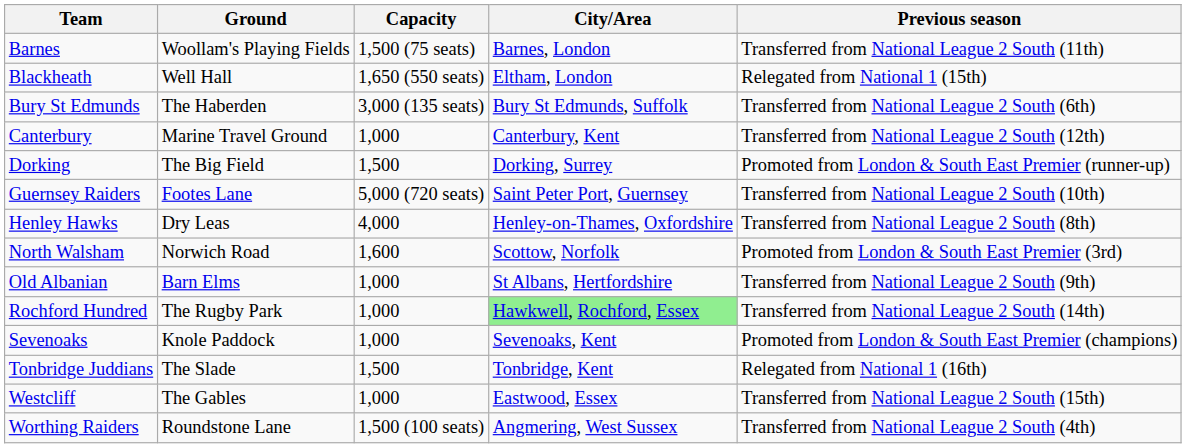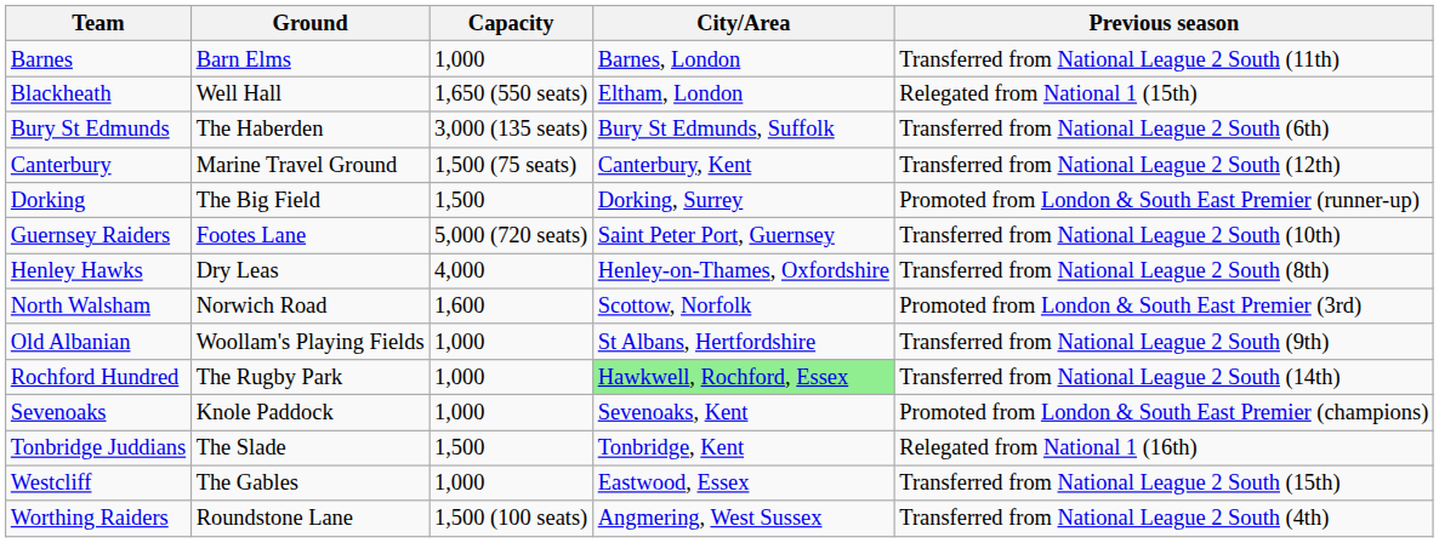 <table class="wikitable sortable">
 <tr>
 <th>Team</th>
 <th>Ground</th>
 <th>Capacity</th>
 <th>City/Area</th>
 <th>Previous season</th>
 </tr>
 <tr>
 <td><a href='#'>Barnes</a></td>
-<td>Woollam's Playing Fields</td>
-<td>1,500 (75 seats)</td>
+<td><a href='#'>Barn Elms</a></td>
+<td>1,000</td>
 <td><a href='#'>Barnes</a>, <a href='#'>London</a></td>
 <td>Transferred from <a href='#'>National League 2 South</a> (11th)</td>
 </tr>
 <tr>
 <td><a href='#'>Blackheath</a></td>
 <td>Well Hall</td>
 <td>1,650 (550 seats)</td>
 <td><a href='#'>Eltham</a>, <a href='#'>London</a></td>
 <td>Relegated from <a href='#'>National 1</a> (15th)</td>
 </tr>
 <tr>
 <td><a href='#'>Bury St Edmunds</a></td>
 <td>The Haberden</td>
 <td>3,000 (135 seats)</td>
 <td><a href='#'>Bury St Edmunds</a>, <a href='#'>Suffolk</a></td>
 <td>Transferred from <a href='#'>National League 2 South</a> (6th)</td>
 </tr>
 <tr>
 <td><a href='#'>Canterbury</a></td>
 <td>Marine Travel Ground</td>
-<td>1,000</td>
+<td>1,500 (75 seats)</td>
 <td><a href='#'>Canterbury</a>, <a href='#'>Kent</a></td>
 <td>Transferred from <a href='#'>National League 2 South</a> (12th)</td>
 </tr>
 <tr>
 <td><a href='#'>Dorking</a></td>
 <td>The Big Field</td>
 <td>1,500</td>
 <td><a href='#'>Dorking</a>, <a href='#'>Surrey</a></td>
 <td>Promoted from <a href='#'>London & South East Premier</a> (runner-up)</td>
 </tr>
 <tr>
 <td><a href='#'>Guernsey Raiders</a></td>
 <td><a href='#'>Footes Lane</a></td>
 <td>5,000 (720 seats)</td>
 <td><a href='#'>Saint Peter Port</a>, <a href='#'>Guernsey</a></td>
 <td>Transferred from <a href='#'>National League 2 South</a> (10th)</td>
 </tr>
 <tr>
 <td><a href='#'>Henley Hawks</a></td>
 <td>Dry Leas</td>
 <td>4,000</td>
 <td><a href='#'>Henley-on-Thames</a>, <a href='#'>Oxfordshire</a></td>
 <td>Transferred from <a href='#'>National League 2 South</a> (8th)</td>
 </tr>
 <tr>
 <td><a href='#'>North Walsham</a></td>
 <td>Norwich Road</td>
 <td>1,600</td>
 <td><a href='#'>Scottow</a>, <a href='#'>Norfolk</a></td>
 <td>Promoted from <a href='#'>London & South East Premier</a> (3rd)</td>
 </tr>
 <tr>
 <td><a href='#'>Old Albanian</a></td>
-<td><a href='#'>Barn Elms</a></td>
+<td>Woollam's Playing Fields</td>
 <td>1,000</td>
 <td><a href='#'>St Albans</a>, <a href='#'>Hertfordshire</a></td>
 <td>Transferred from <a href='#'>National League 2 South</a> (9th)</td>
 </tr>
 <tr>
 <td><a href='#'>Rochford Hundred</a></td>
 <td>The Rugby Park</td>
 <td>1,000</td>
 <td style="background: lightgreen;"><a href='#'>Hawkwell</a>, <a href='#'>Rochford</a>, <a href='#'>Essex</a></td>
 <td>Transferred from <a href='#'>National League 2 South</a> (14th)</td>
 </tr>
 <tr>
 <td><a href='#'>Sevenoaks</a></td>
 <td>Knole Paddock</td>
 <td>1,000</td>
 <td><a href='#'>Sevenoaks</a>, <a href='#'>Kent</a></td>
 <td>Promoted from <a href='#'>London & South East Premier</a> (champions)</td>
 </tr>
 <tr>
 <td><a href='#'>Tonbridge Juddians</a></td>
 <td>The Slade</td>
 <td>1,500</td>
 <td><a href='#'>Tonbridge</a>, <a href='#'>Kent</a></td>
 <td>Relegated from <a href='#'>National 1</a> (16th)</td>
 </tr>
 <tr>
 <td><a href='#'>Westcliff</a></td>
 <td>The Gables</td>
 <td>1,000</td>
 <td><a href='#'>Eastwood</a>, <a href='#'>Essex</a></td>
 <td>Transferred from <a href='#'>National League 2 South</a> (15th)</td>
 </tr>
 <tr>
 <td><a href='#'>Worthing Raiders</a></td>
 <td>Roundstone Lane</td>
 <td>1,500 (100 seats)</td>
 <td><a href='#'>Angmering</a>, <a href='#'>West Sussex</a></td>
 <td>Transferred from <a href='#'>National League 2 South</a> (4th)</td>
 </tr>
 </table>
